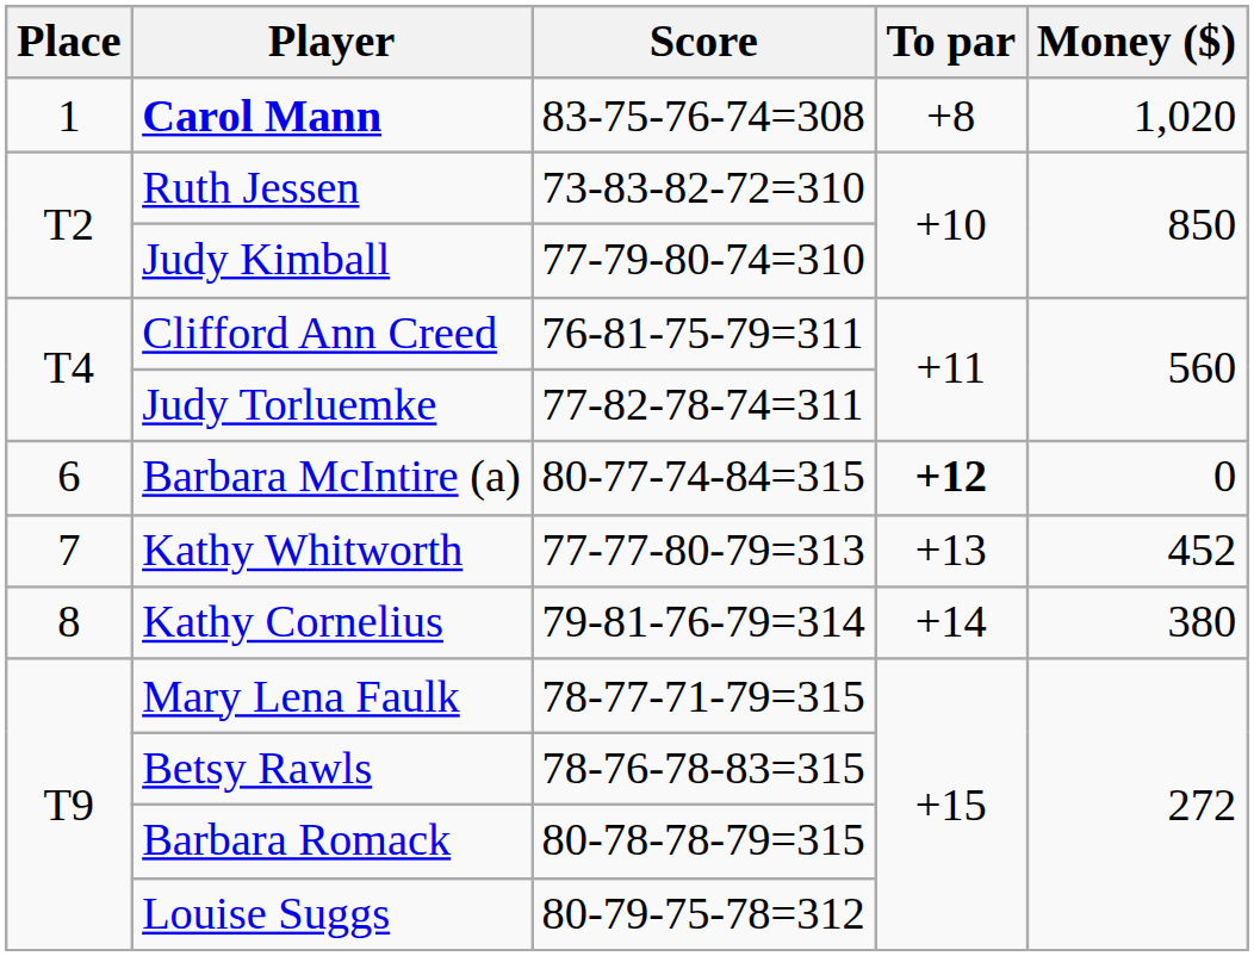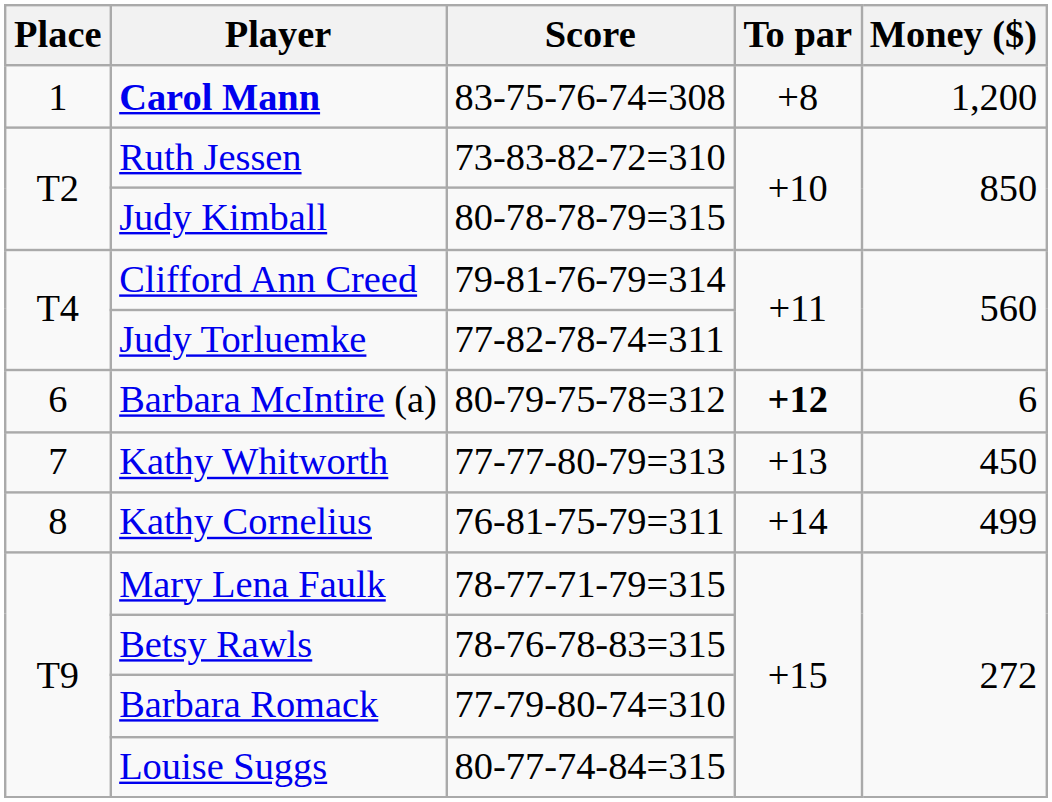 <table class="wikitable">
 <tr>
 <th>Place</th>
 <th>Player</th>
 <th>Score</th>
 <th>To par</th>
 <th>Money ($)</th>
 </tr>
 <tr>
 <td align=center>1</td>
 <td> <strong><a href='#'>Carol Mann</a></strong></td>
 <td>83-75-76-74=308</td>
 <td align=center>+8</td>
-<td align=right>1,020</td>
+<td align=right>1,200</td>
 </tr>
 <tr>
 <td align=center rowspan=2>T2</td>
 <td> <a href='#'>Ruth Jessen</a></td>
 <td>73-83-82-72=310</td>
 <td align=center rowspan=2>+10</td>
 <td align=right rowspan=2>850</td>
 </tr>
 <tr>
 <td> <a href='#'>Judy Kimball</a></td>
-<td>77-79-80-74=310</td>
+<td>80-78-78-79=315</td>
 </tr>
 <tr>
 <td align=center rowspan=2>T4</td>
 <td> <a href='#'>Clifford Ann Creed</a></td>
-<td>76-81-75-79=311</td>
+<td>79-81-76-79=314</td>
 <td align=center rowspan=2>+11</td>
 <td align=right rowspan=2>560</td>
 </tr>
 <tr>
 <td> <a href='#'>Judy Torluemke</a></td>
 <td>77-82-78-74=311</td>
 </tr>
 <tr>
 <td align=center>6</td>
 <td> <a href='#'>Barbara McIntire</a> (a)</td>
-<td>80-77-74-84=315</td>
+<td>80-79-75-78=312</td>
 <td align=center><strong>+12</strong></td>
-<td align=right>0</td>
+<td align=right>6</td>
 </tr>
 <tr>
 <td align=center>7</td>
 <td> <a href='#'>Kathy Whitworth</a></td>
 <td>77-77-80-79=313</td>
 <td align=center>+13</td>
-<td align=right>452</td>
+<td align=right>450</td>
 </tr>
 <tr>
 <td align=center>8</td>
 <td> <a href='#'>Kathy Cornelius</a></td>
-<td>79-81-76-79=314</td>
+<td>76-81-75-79=311</td>
 <td align=center>+14</td>
-<td align=right>380</td>
+<td align=right>499</td>
 </tr>
 <tr>
 <td align=center rowspan=4>T9</td>
 <td> <a href='#'>Mary Lena Faulk</a></td>
 <td>78-77-71-79=315</td>
 <td align=center rowspan=4>+15</td>
 <td align=right rowspan=4>272</td>
 </tr>
 <tr>
 <td> <a href='#'>Betsy Rawls</a></td>
 <td>78-76-78-83=315</td>
 </tr>
 <tr>
 <td> <a href='#'>Barbara Romack</a></td>
-<td>80-78-78-79=315</td>
+<td>77-79-80-74=310</td>
 </tr>
 <tr>
 <td> <a href='#'>Louise Suggs</a></td>
-<td>80-79-75-78=312</td>
+<td>80-77-74-84=315</td>
 </tr>
 </table>
